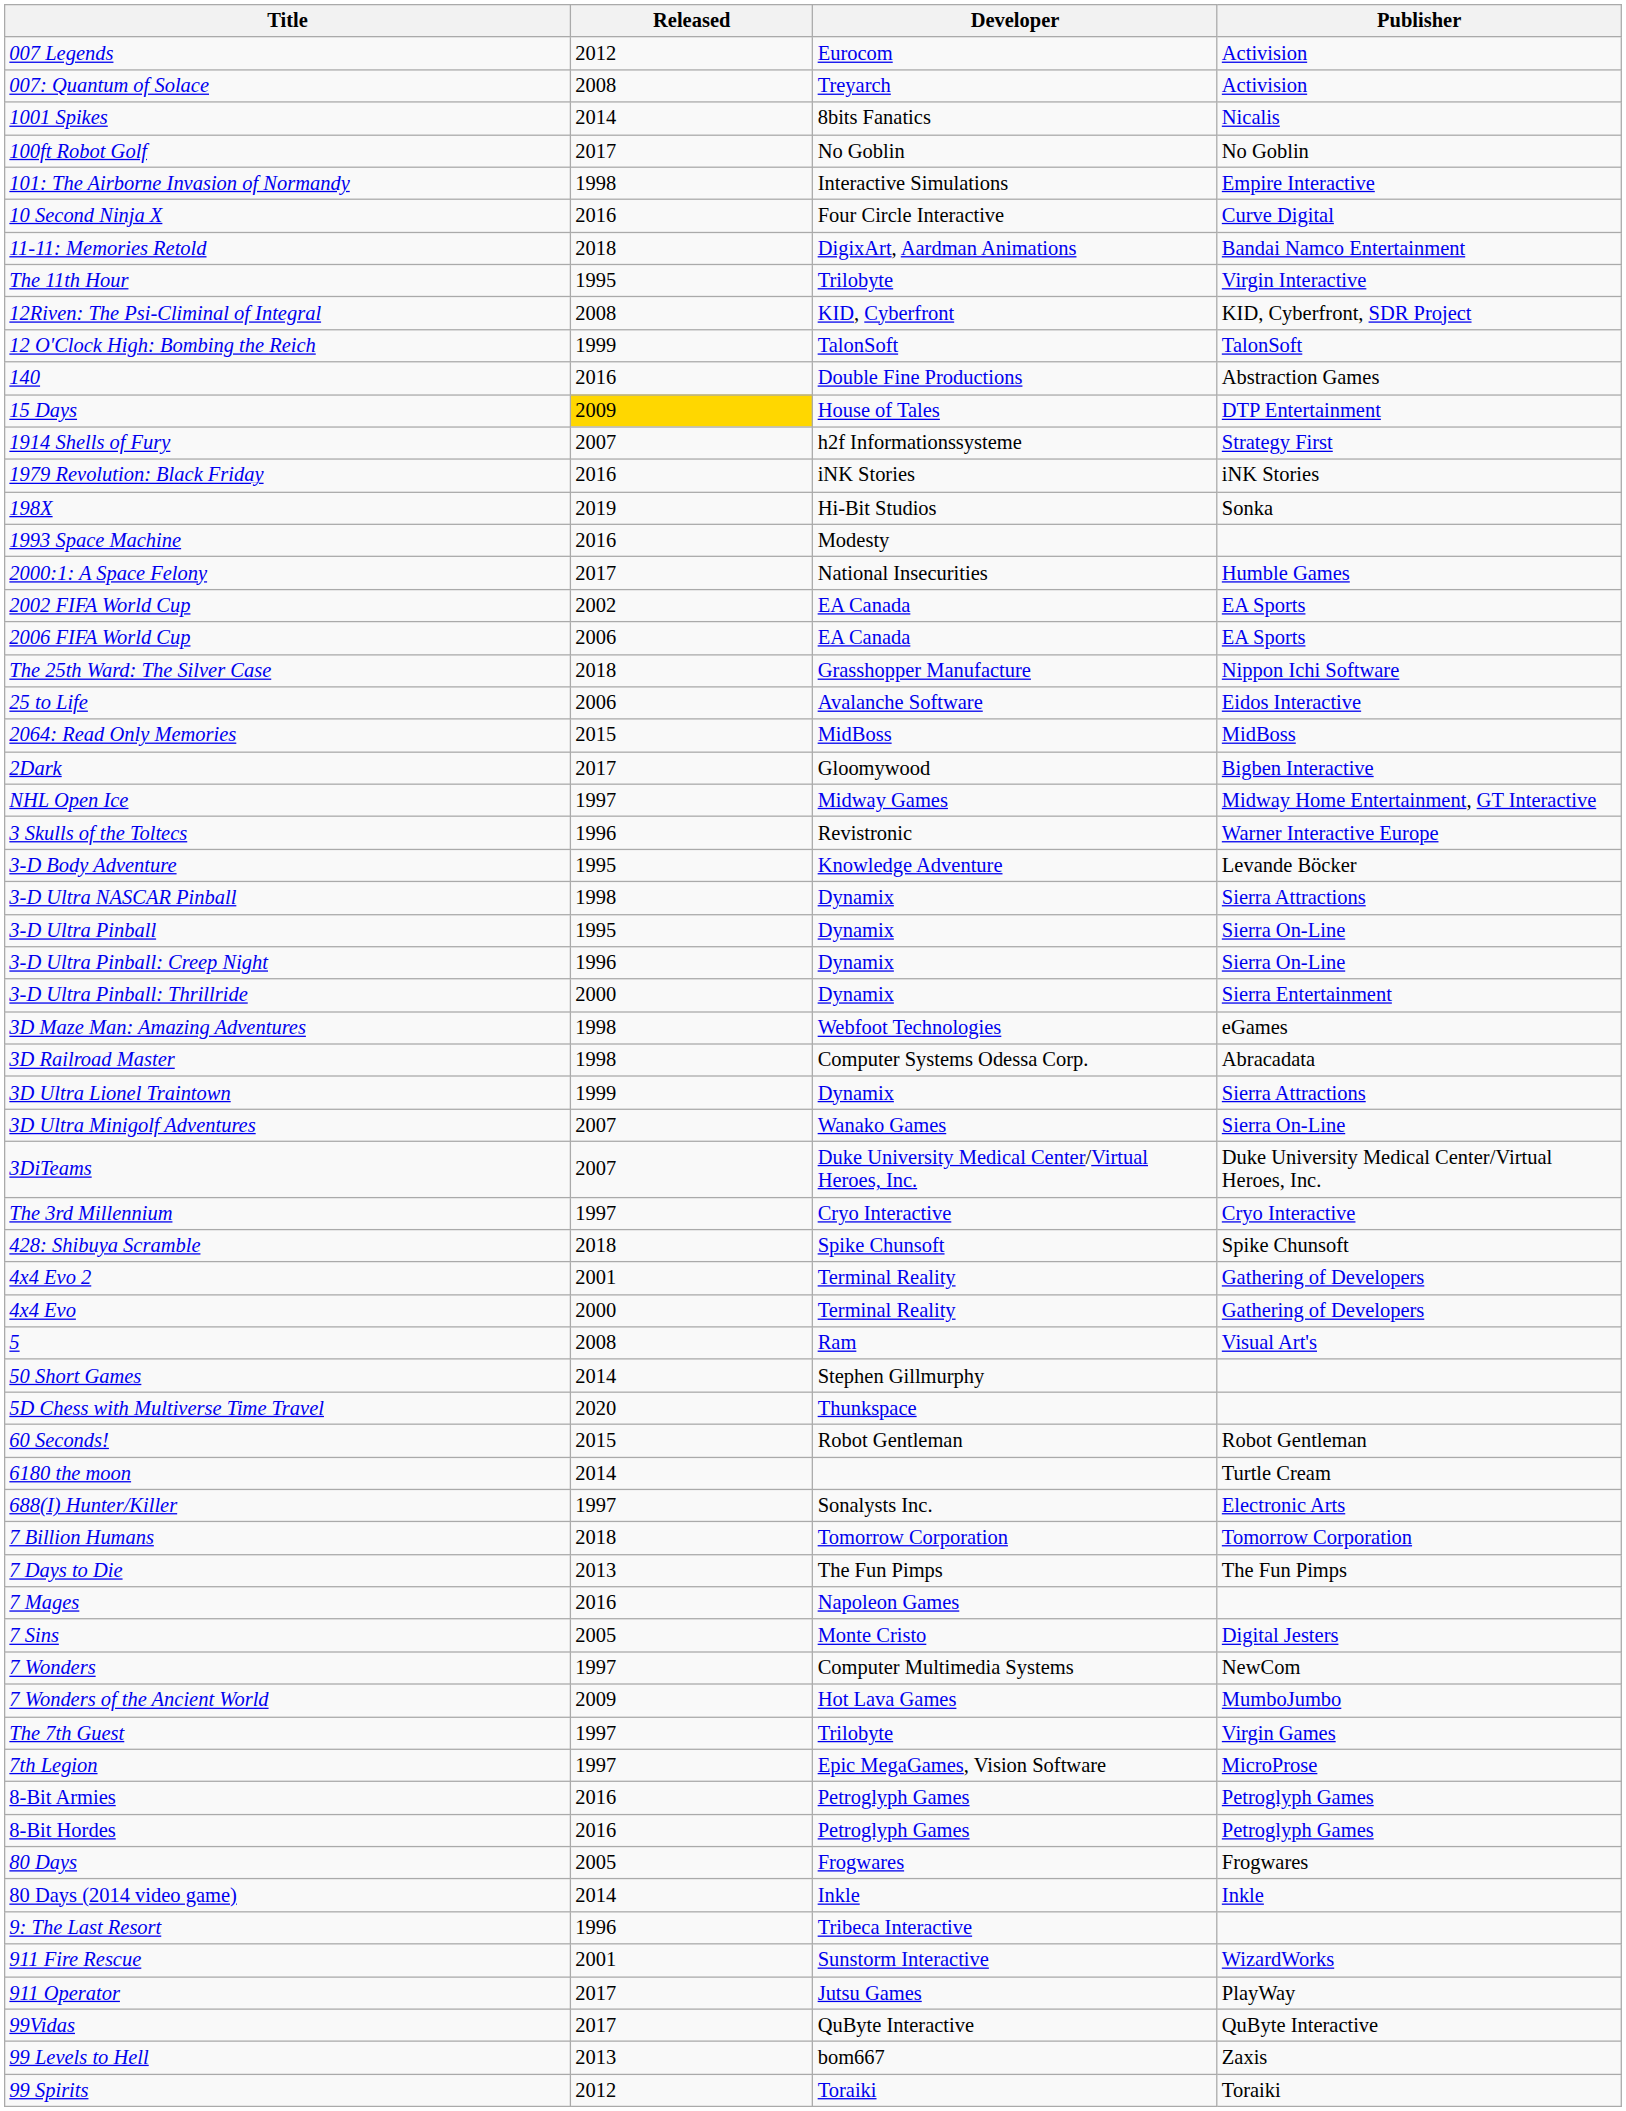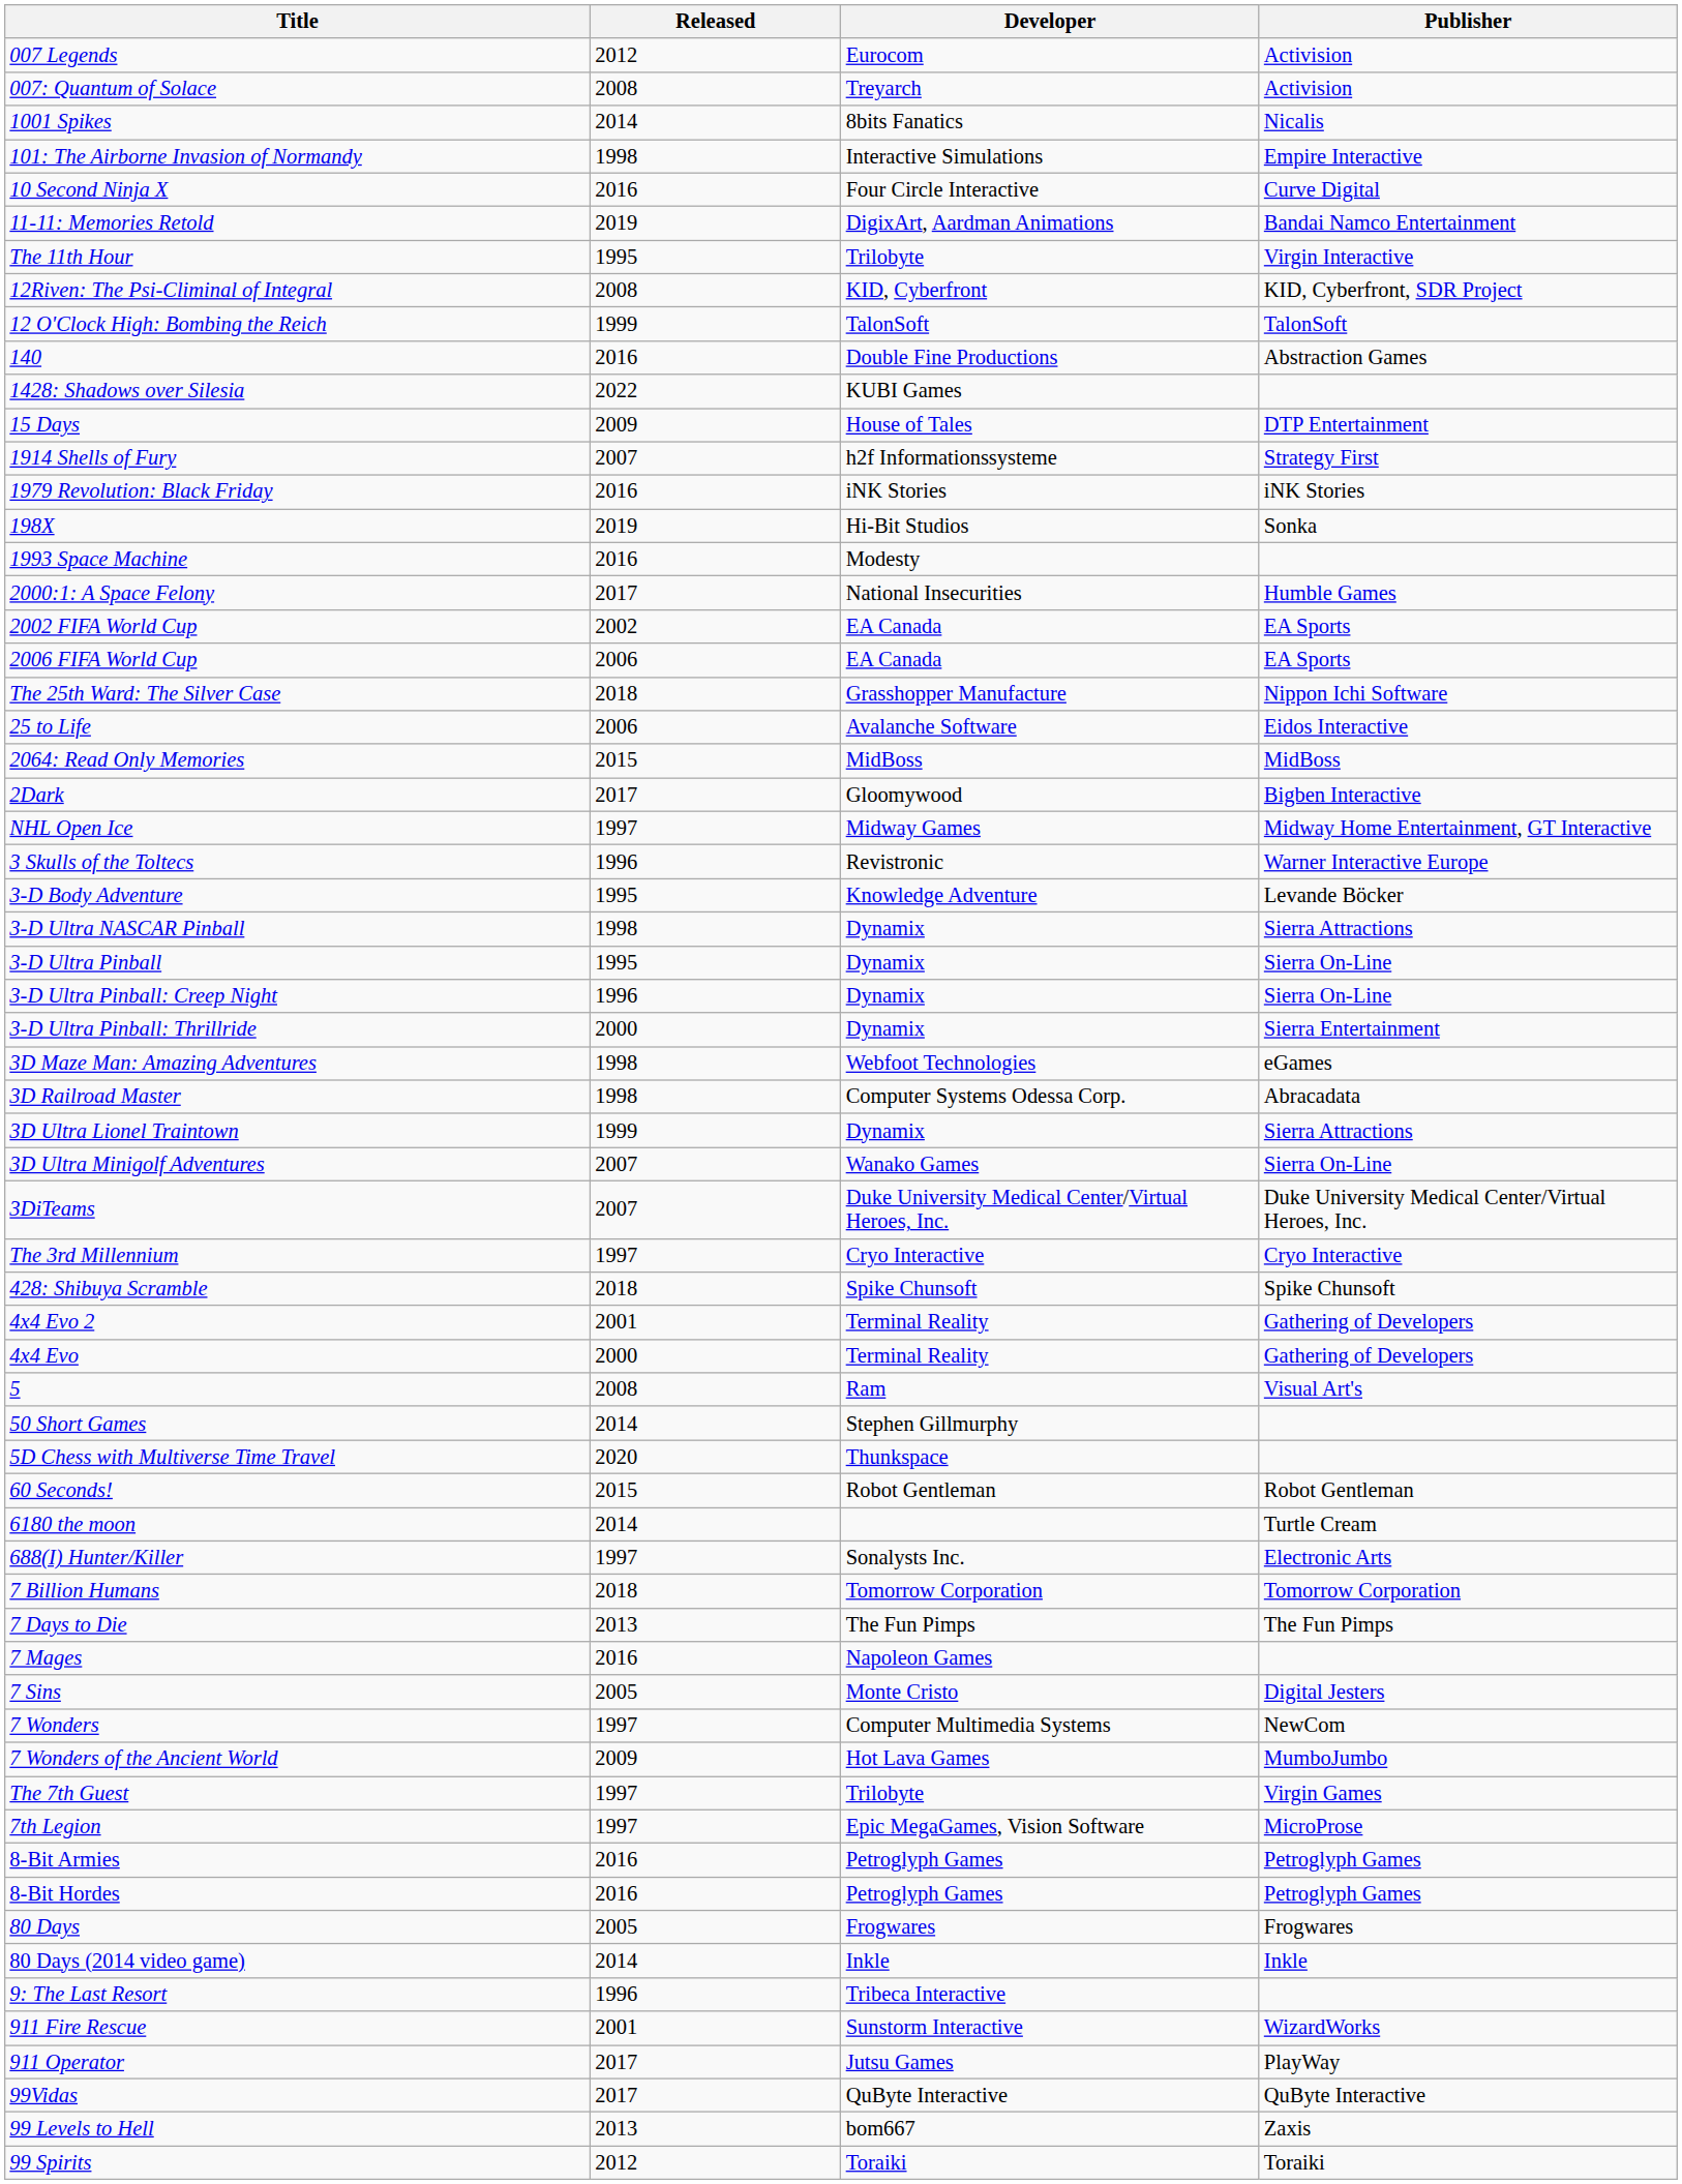 <table class="wikitable sortable" width="100%" style="margin:0px 0px">
 <tr>
 <th width=35%>Title</th>
 <th width=15%>Released</th>
 <th width=25%>Developer</th>
 <th width=25%>Publisher</th>
 </tr>
 <tr>
 <td><em><a href='#'>007 Legends</a></em></td>
 <td>2012</td>
 <td><a href='#'>Eurocom</a></td>
 <td><a href='#'>Activision</a></td>
 </tr>
 <tr>
 <td><em><a href='#'>007: Quantum of Solace</a></em></td>
 <td>2008</td>
 <td><a href='#'>Treyarch</a></td>
 <td><a href='#'>Activision</a></td>
 </tr>
 <tr>
 <td><em><a href='#'>1001 Spikes</a></em></td>
 <td>2014</td>
 <td>8bits Fanatics</td>
 <td><a href='#'>Nicalis</a></td>
 </tr>
 <tr>
-<td><em><a href='#'>100ft Robot Golf</a></em></td>
-<td>2017</td>
-<td>No Goblin</td>
-<td>No Goblin</td>
-</tr>
-<tr>
 <td><em><a href='#'>101: The Airborne Invasion of Normandy</a></em></td>
 <td>1998</td>
 <td>Interactive Simulations</td>
 <td><a href='#'>Empire Interactive</a></td>
 </tr>
 <tr>
 <td><em><a href='#'>10 Second Ninja X</a></em></td>
 <td>2016</td>
 <td>Four Circle Interactive</td>
 <td><a href='#'>Curve Digital</a></td>
 </tr>
 <tr>
 <td><em><a href='#'>11-11: Memories Retold</a></em></td>
-<td>2018</td>
+<td>2019</td>
 <td><a href='#'>DigixArt</a>, <a href='#'>Aardman Animations</a></td>
 <td><a href='#'>Bandai Namco Entertainment</a></td>
 </tr>
 <tr>
 <td><em><a href='#'>The 11th Hour</a></em></td>
 <td>1995</td>
 <td><a href='#'>Trilobyte</a></td>
 <td><a href='#'>Virgin Interactive</a></td>
 </tr>
 <tr>
 <td><em><a href='#'>12Riven: The Psi-Climinal of Integral</a></em></td>
 <td>2008</td>
 <td><a href='#'>KID</a>, <a href='#'>Cyberfront</a></td>
 <td>KID, Cyberfront, <a href='#'>SDR Project</a></td>
 </tr>
 <tr>
 <td><em><a href='#'>12 O'Clock High: Bombing the Reich</a></em></td>
 <td>1999</td>
 <td><a href='#'>TalonSoft</a></td>
 <td><a href='#'>TalonSoft</a></td>
 </tr>
 <tr>
 <td><em><a href='#'>140</a></em></td>
 <td>2016</td>
 <td><a href='#'>Double Fine Productions</a></td>
 <td>Abstraction Games</td>
 </tr>
 <tr>
+<td><em><a href='#'>1428: Shadows over Silesia</a></em></td>
+<td>2022</td>
+<td>KUBI Games</td>
+<td></td>
+</tr>
+<tr>
 <td><em><a href='#'>15 Days</a></em></td>
-<td style="background: gold;">2009</td>
+<td>2009</td>
 <td><a href='#'>House of Tales</a></td>
 <td><a href='#'>DTP Entertainment</a></td>
 </tr>
 <tr>
 <td><em><a href='#'>1914 Shells of Fury</a></em></td>
 <td>2007</td>
 <td>h2f Informationssysteme</td>
 <td><a href='#'>Strategy First</a></td>
 </tr>
 <tr>
 <td><em><a href='#'>1979 Revolution: Black Friday</a></em></td>
 <td>2016</td>
 <td>iNK Stories</td>
 <td>iNK Stories</td>
 </tr>
 <tr>
 <td><em><a href='#'>198X</a></em></td>
 <td>2019</td>
 <td>Hi-Bit Studios</td>
 <td>Sonka</td>
 </tr>
 <tr>
 <td><em><a href='#'>1993 Space Machine</a></em></td>
 <td>2016</td>
 <td>Modesty</td>
 <td></td>
 </tr>
 <tr>
 <td><em><a href='#'>2000:1: A Space Felony</a></em></td>
 <td>2017</td>
 <td>National Insecurities</td>
 <td><a href='#'>Humble Games</a></td>
 </tr>
 <tr>
 <td><em><a href='#'>2002 FIFA World Cup</a></em></td>
 <td>2002</td>
 <td><a href='#'>EA Canada</a></td>
 <td><a href='#'>EA Sports</a></td>
 </tr>
 <tr>
 <td><a href='#'><em>2006 FIFA World Cup</em></a></td>
 <td>2006</td>
 <td><a href='#'>EA Canada</a></td>
 <td><a href='#'>EA Sports</a></td>
 </tr>
 <tr>
 <td><em><a href='#'>The 25th Ward: The Silver Case</a></em></td>
 <td>2018</td>
 <td><a href='#'>Grasshopper Manufacture</a></td>
 <td><a href='#'>Nippon Ichi Software</a></td>
 </tr>
 <tr>
 <td><em><a href='#'>25 to Life</a></em></td>
 <td>2006</td>
 <td><a href='#'>Avalanche Software</a></td>
 <td><a href='#'>Eidos Interactive</a></td>
 </tr>
 <tr>
 <td><em><a href='#'>2064: Read Only Memories</a></em></td>
 <td>2015</td>
 <td><a href='#'>MidBoss</a></td>
 <td><a href='#'>MidBoss</a></td>
 </tr>
 <tr>
 <td><em><a href='#'>2Dark</a></em></td>
 <td>2017</td>
 <td>Gloomywood</td>
 <td><a href='#'>Bigben Interactive</a></td>
 </tr>
 <tr>
 <td><em><a href='#'>NHL Open Ice</a></em></td>
 <td>1997</td>
 <td><a href='#'>Midway Games</a></td>
 <td><a href='#'>Midway Home Entertainment</a>, <a href='#'>GT Interactive</a></td>
 </tr>
 <tr>
 <td><em><a href='#'>3 Skulls of the Toltecs</a></em></td>
 <td>1996</td>
 <td>Revistronic</td>
 <td><a href='#'>Warner Interactive Europe</a></td>
 </tr>
 <tr>
 <td><a href='#'><em>3-D Body Adventure</em></a></td>
 <td>1995</td>
 <td><a href='#'>Knowledge Adventure</a></td>
 <td>Levande Böcker</td>
 </tr>
 <tr>
 <td><em><a href='#'>3-D Ultra NASCAR Pinball</a></em></td>
 <td>1998</td>
 <td><a href='#'>Dynamix</a></td>
 <td><a href='#'>Sierra Attractions</a></td>
 </tr>
 <tr>
 <td><a href='#'><em>3-D Ultra Pinball</em></a></td>
 <td>1995</td>
 <td><a href='#'>Dynamix</a></td>
 <td><a href='#'>Sierra On-Line</a></td>
 </tr>
 <tr>
 <td><em><a href='#'>3-D Ultra Pinball: Creep Night</a></em></td>
 <td>1996</td>
 <td><a href='#'>Dynamix</a></td>
 <td><a href='#'>Sierra On-Line</a></td>
 </tr>
 <tr>
 <td><em><a href='#'>3-D Ultra Pinball: Thrillride</a></em></td>
 <td>2000</td>
 <td><a href='#'>Dynamix</a></td>
 <td><a href='#'>Sierra Entertainment</a></td>
 </tr>
 <tr>
 <td><em><a href='#'>3D Maze Man: Amazing Adventures</a></em></td>
 <td>1998</td>
 <td><a href='#'>Webfoot Technologies</a></td>
 <td>eGames</td>
 </tr>
 <tr>
 <td><em><a href='#'>3D Railroad Master</a></em></td>
 <td>1998</td>
 <td>Computer Systems Odessa Corp.</td>
 <td>Abracadata</td>
 </tr>
 <tr>
 <td><em><a href='#'>3D Ultra Lionel Traintown</a></em></td>
 <td>1999</td>
 <td><a href='#'>Dynamix</a></td>
 <td><a href='#'>Sierra Attractions</a></td>
 </tr>
 <tr>
 <td><em><a href='#'>3D Ultra Minigolf Adventures</a></em></td>
 <td>2007</td>
 <td><a href='#'>Wanako Games</a></td>
 <td><a href='#'>Sierra On-Line</a></td>
 </tr>
 <tr>
 <td><em><a href='#'>3DiTeams</a></em></td>
 <td>2007</td>
 <td><a href='#'>Duke University Medical Center</a>/<a href='#'>Virtual Heroes, Inc.</a></td>
 <td>Duke University Medical Center/Virtual Heroes, Inc.</td>
 </tr>
 <tr>
 <td><em><a href='#'>The 3rd Millennium</a></em></td>
 <td>1997</td>
 <td><a href='#'>Cryo Interactive</a></td>
 <td><a href='#'>Cryo Interactive</a></td>
 </tr>
 <tr>
 <td><em><a href='#'>428: Shibuya Scramble</a></em></td>
 <td>2018</td>
 <td><a href='#'>Spike Chunsoft</a></td>
 <td>Spike Chunsoft</td>
 </tr>
 <tr>
 <td><em><a href='#'>4x4 Evo 2</a></em></td>
 <td>2001</td>
 <td><a href='#'>Terminal Reality</a></td>
 <td><a href='#'>Gathering of Developers</a></td>
 </tr>
 <tr>
 <td><em><a href='#'>4x4 Evo</a></em></td>
 <td>2000</td>
 <td><a href='#'>Terminal Reality</a></td>
 <td><a href='#'>Gathering of Developers</a></td>
 </tr>
 <tr>
 <td><em><a href='#'>5</a></em></td>
 <td>2008</td>
 <td><a href='#'>Ram</a></td>
 <td><a href='#'>Visual Art's</a></td>
 </tr>
 <tr>
 <td><em><a href='#'>50 Short Games</a></em></td>
 <td>2014</td>
 <td>Stephen Gillmurphy</td>
 <td></td>
 </tr>
 <tr>
 <td><em><a href='#'>5D Chess with Multiverse Time Travel</a></em></td>
 <td>2020</td>
 <td><a href='#'>Thunkspace</a></td>
 <td></td>
 </tr>
 <tr>
 <td><em><a href='#'>60 Seconds!</a></em></td>
 <td>2015</td>
 <td>Robot Gentleman</td>
 <td>Robot Gentleman</td>
 </tr>
 <tr>
 <td><em><a href='#'>6180 the moon</a></em></td>
 <td>2014</td>
 <td></td>
 <td>Turtle Cream</td>
 </tr>
 <tr>
 <td><em><a href='#'>688(I) Hunter/Killer</a></em></td>
 <td>1997</td>
 <td>Sonalysts Inc.</td>
 <td><a href='#'>Electronic Arts</a></td>
 </tr>
 <tr>
 <td><em><a href='#'>7 Billion Humans</a></em></td>
 <td>2018</td>
 <td><a href='#'>Tomorrow Corporation</a></td>
 <td><a href='#'>Tomorrow Corporation</a></td>
 </tr>
 <tr>
 <td><em><a href='#'>7 Days to Die</a></em></td>
 <td>2013</td>
 <td>The Fun Pimps</td>
 <td>The Fun Pimps</td>
 </tr>
 <tr>
 <td><em><a href='#'>7 Mages</a></em></td>
 <td>2016</td>
 <td><a href='#'>Napoleon Games</a></td>
 <td></td>
 </tr>
 <tr>
 <td><em><a href='#'>7 Sins</a></em></td>
 <td>2005</td>
 <td><a href='#'>Monte Cristo</a></td>
 <td><a href='#'>Digital Jesters</a></td>
 </tr>
 <tr>
 <td><em><a href='#'>7 Wonders</a></em></td>
 <td>1997</td>
 <td>Computer Multimedia Systems</td>
 <td>NewCom</td>
 </tr>
 <tr>
 <td><em><a href='#'>7 Wonders of the Ancient World</a></em></td>
 <td>2009</td>
 <td><a href='#'>Hot Lava Games</a></td>
 <td><a href='#'>MumboJumbo</a></td>
 </tr>
 <tr>
 <td><em><a href='#'>The 7th Guest</a></em></td>
 <td>1997</td>
 <td><a href='#'>Trilobyte</a></td>
 <td><a href='#'>Virgin Games</a></td>
 </tr>
 <tr>
 <td><em><a href='#'>7th Legion</a></em></td>
 <td>1997</td>
 <td><a href='#'>Epic MegaGames</a>, Vision Software</td>
 <td><a href='#'>MicroProse</a></td>
 </tr>
 <tr>
 <td><a href='#'>8-Bit Armies</a></td>
 <td>2016</td>
 <td><a href='#'>Petroglyph Games</a></td>
 <td><a href='#'>Petroglyph Games</a></td>
 </tr>
 <tr>
 <td><a href='#'>8-Bit Hordes</a></td>
 <td>2016</td>
 <td><a href='#'>Petroglyph Games</a></td>
 <td><a href='#'>Petroglyph Games</a></td>
 </tr>
 <tr>
 <td><em><a href='#'>80 Days</a></em></td>
 <td>2005</td>
 <td><a href='#'>Frogwares</a></td>
 <td>Frogwares</td>
 </tr>
 <tr>
 <td><a href='#'>80 Days (2014 video game)</a></td>
 <td>2014</td>
 <td><a href='#'>Inkle</a></td>
 <td><a href='#'>Inkle</a></td>
 </tr>
 <tr>
 <td><em><a href='#'>9: The Last Resort</a></em></td>
 <td>1996</td>
 <td><a href='#'>Tribeca Interactive</a></td>
 <td></td>
 </tr>
 <tr>
 <td><em><a href='#'>911 Fire Rescue</a></em></td>
 <td>2001</td>
 <td><a href='#'>Sunstorm Interactive</a></td>
 <td><a href='#'>WizardWorks</a></td>
 </tr>
 <tr>
 <td><em><a href='#'>911 Operator</a></em></td>
 <td>2017</td>
 <td><a href='#'>Jutsu Games</a></td>
 <td>PlayWay</td>
 </tr>
 <tr>
 <td><em><a href='#'>99Vidas</a></em></td>
 <td>2017</td>
 <td>QuByte Interactive</td>
 <td>QuByte Interactive</td>
 </tr>
 <tr>
 <td><em><a href='#'>99 Levels to Hell</a></em></td>
 <td>2013</td>
 <td>bom667</td>
 <td>Zaxis</td>
 </tr>
 <tr>
 <td><em><a href='#'>99 Spirits</a></em></td>
 <td>2012</td>
 <td><a href='#'>Toraiki</a></td>
 <td>Toraiki</td>
 </tr>
 </table>
